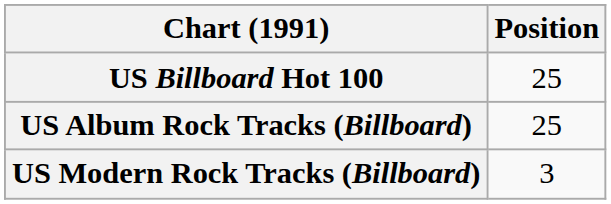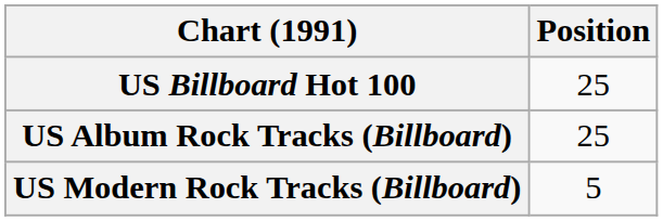 <table class="wikitable sortable plainrowheaders" style="text-align:center">
 <tr>
 <th>Chart (1991)</th>
 <th>Position</th>
 </tr>
 <tr>
 <th scope="row">US <em>Billboard</em> Hot 100</th>
 <td>25</td>
 </tr>
 <tr>
 <th scope="row">US Album Rock Tracks (<em>Billboard</em>)</th>
 <td>25</td>
 </tr>
 <tr>
 <th scope="row">US Modern Rock Tracks (<em>Billboard</em>)</th>
-<td>3</td>
+<td>5</td>
 </tr>
 </table>
